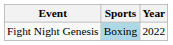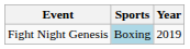 <table class="wikitable">
 <tr>
 <th>Event</th>
 <th>Sports</th>
 <th>Year</th>
 </tr>
 <tr>
 <td>Fight Night Genesis</td>
 <td style="background: lightblue;">Boxing</td>
-<td>2022</td>
+<td>2019</td>
 </tr>
 </table>
